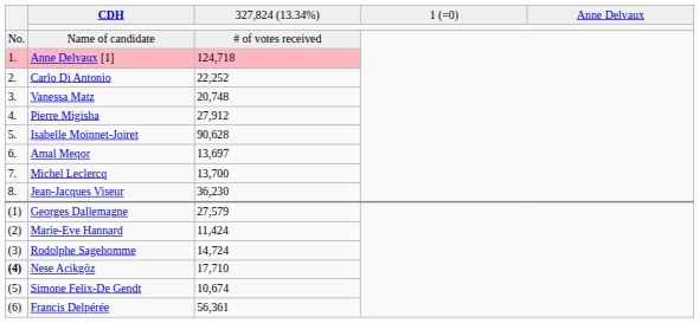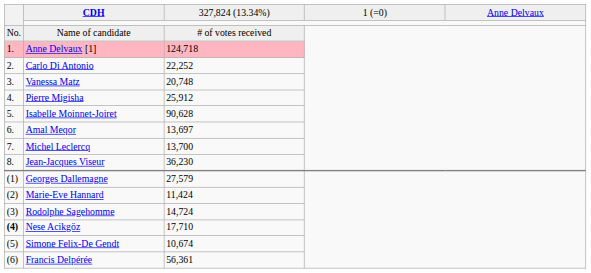 <table class="wikitable collapsible collapsed" style=text-align:left;font-size:90%>
 <tr>
 <th rowspan=2></th>
 <td bgcolor=efefef width=200 align=center><strong> <a href='#'>CDH</a> </strong></td>
 <td bgcolor=efefef width=200 align=center>327,824 (13.34%)</td>
 <td bgcolor=efefef width=200 align=center>1 (=0)</td>
 <td bgcolor=efefef width=200 align=center><a href='#'>Anne Delvaux</a></td>
 </tr>
 <tr>
 <td colspan=4 bgcolor=></td>
 </tr>
 <tr>
 <td bgcolor=efefef align=center>No.</td>
 <td bgcolor=efefef align=center>Name of candidate</td>
 <td bgcolor=efefef align=center># of votes received</td>
 </tr>
 <tr bgcolor=lightpink>
 <td>1.</td>
 <td><a href='#'>Anne Delvaux</a> [1]</td>
 <td>124,718</td>
 </tr>
 <tr>
 <td>2.</td>
 <td><a href='#'>Carlo Di Antonio</a></td>
 <td>22,252</td>
 </tr>
 <tr>
 <td>3.</td>
 <td><a href='#'>Vanessa Matz</a></td>
 <td>20,748</td>
 </tr>
 <tr>
 <td>4.</td>
 <td><a href='#'>Pierre Migisha</a></td>
-<td>27,912</td>
+<td>25,912</td>
 </tr>
 <tr>
 <td>5.</td>
 <td><a href='#'>Isabelle Moinnet-Joiret</a></td>
 <td>90,628</td>
 </tr>
 <tr>
 <td>6.</td>
 <td><a href='#'>Amal Meqor</a></td>
 <td>13,697</td>
 </tr>
 <tr>
 <td>7.</td>
 <td><a href='#'>Michel Leclercq</a></td>
 <td>13,700</td>
 </tr>
 <tr>
 <td>8.</td>
 <td><a href='#'>Jean-Jacques Viseur</a></td>
 <td>36,230</td>
 </tr>
 <tr style="border-top:2px solid gray;">
 <td>(1)</td>
 <td><a href='#'>Georges Dallemagne</a></td>
 <td>27,579</td>
 </tr>
 <tr>
 <td>(2)</td>
 <td><a href='#'>Marie-Eve Hannard</a></td>
 <td>11,424</td>
 </tr>
 <tr>
 <td>(3)</td>
 <td><a href='#'>Rodolphe Sagehomme</a></td>
 <td>14,724</td>
 </tr>
 <tr>
 <td><strong>(4)</strong></td>
 <td><a href='#'>Nese Acikgöz</a></td>
 <td>17,710</td>
 </tr>
 <tr>
 <td>(5)</td>
 <td><a href='#'>Simone Felix-De Gendt</a></td>
 <td>10,674</td>
 </tr>
 <tr>
 <td>(6)</td>
 <td><a href='#'>Francis Delpérée</a></td>
 <td>56,361</td>
 </tr>
 </table>
